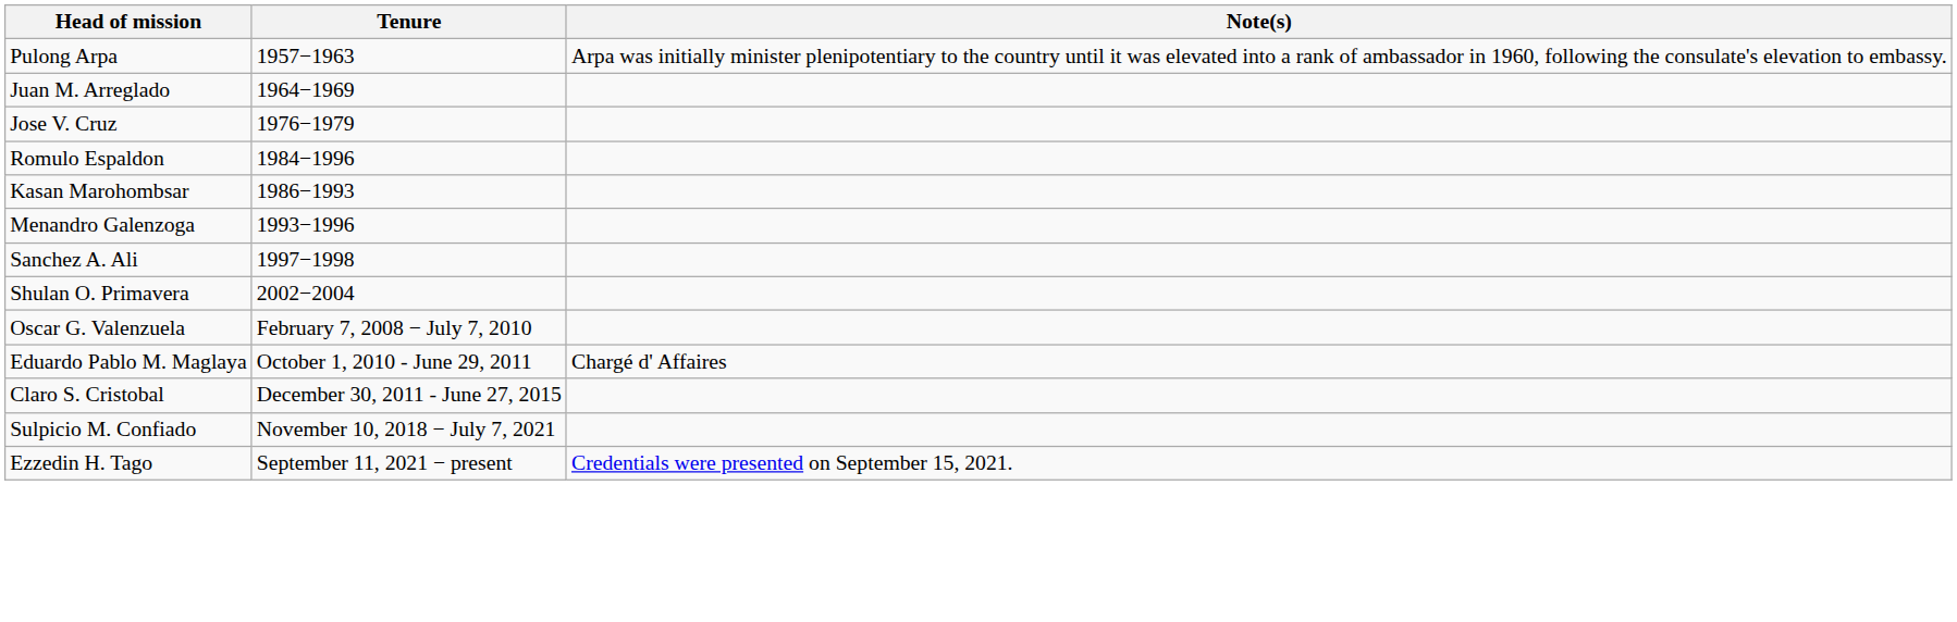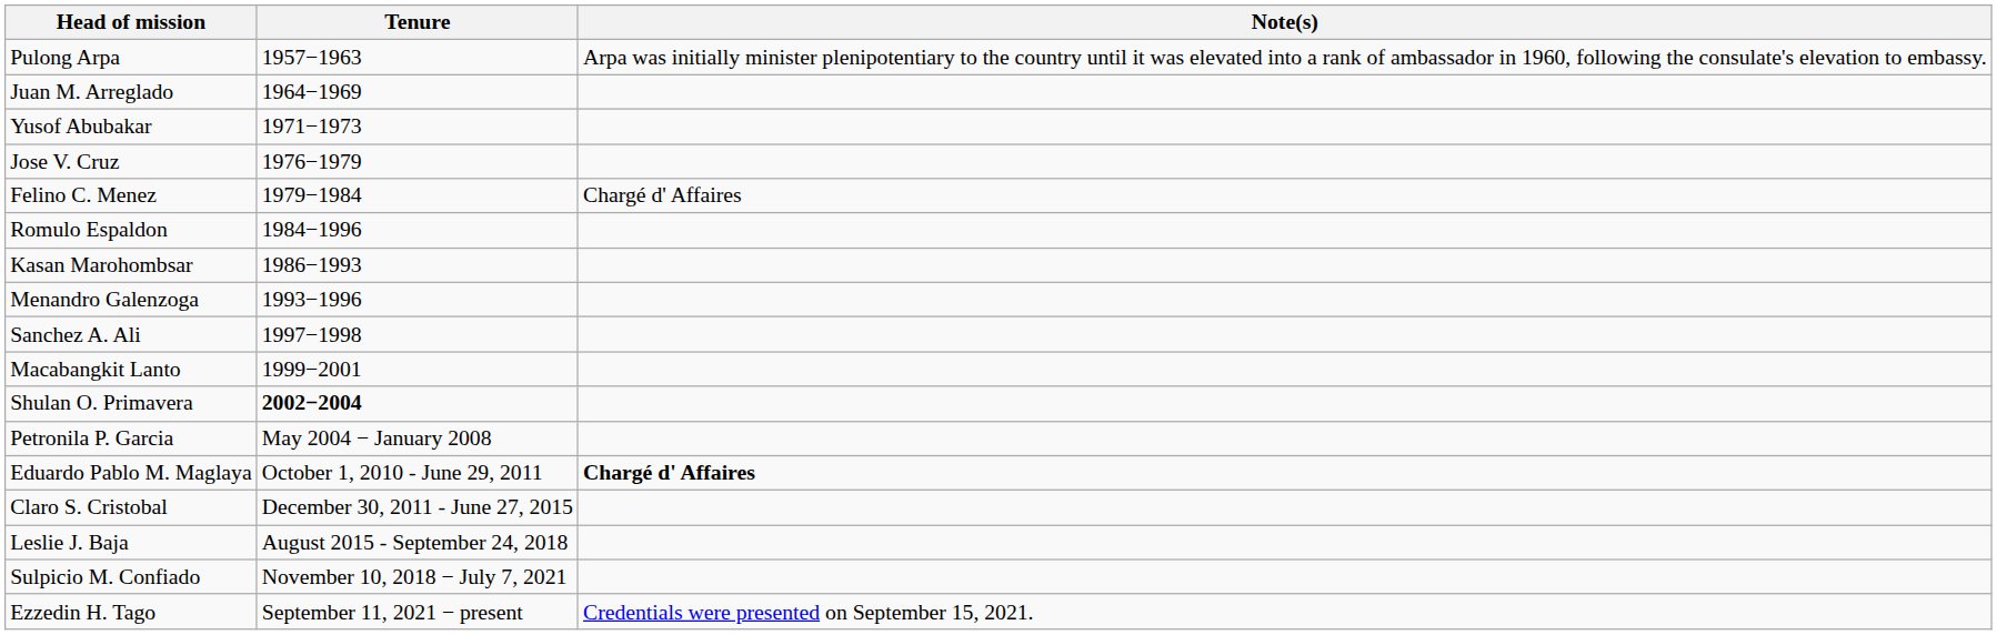 <table class=wikitable>
 <tr>
 <th>Head of mission</th>
 <th>Tenure</th>
 <th>Note(s)</th>
 </tr>
 <tr>
 <td>Pulong Arpa</td>
 <td>1957−1963</td>
 <td>Arpa was initially minister plenipotentiary to the country until it was elevated into a rank of ambassador in 1960, following the consulate's elevation to embassy.</td>
 </tr>
 <tr>
 <td>Juan M. Arreglado</td>
 <td>1964−1969</td>
 <td></td>
 </tr>
 <tr>
+<td>Yusof Abubakar</td>
+<td>1971−1973</td>
+<td></td>
+</tr>
+<tr>
 <td>Jose V. Cruz</td>
 <td>1976−1979</td>
 <td></td>
+</tr>
+<tr>
+<td>Felino C. Menez</td>
+<td>1979−1984</td>
+<td>Chargé d' Affaires</td>
 </tr>
 <tr>
 <td>Romulo Espaldon</td>
 <td>1984−1996</td>
 <td></td>
 </tr>
 <tr>
 <td>Kasan Marohombsar</td>
 <td>1986−1993</td>
 <td></td>
 </tr>
 <tr>
 <td>Menandro Galenzoga</td>
 <td>1993−1996</td>
 <td></td>
 </tr>
 <tr>
 <td>Sanchez A. Ali</td>
 <td>1997−1998</td>
 <td></td>
 </tr>
 <tr>
-<td>Shulan O. Primavera</td>
-<td>2002−2004</td>
+<td>Macabangkit Lanto</td>
+<td>1999−2001</td>
 <td></td>
 </tr>
 <tr>
-<td>Oscar G. Valenzuela</td>
-<td>February 7, 2008 − July 7, 2010</td>
+<td>Shulan O. Primavera</td>
+<td><strong>2002−2004</strong></td>
+<td></td>
+</tr>
+<tr>
+<td>Petronila P. Garcia</td>
+<td>May 2004 − January 2008</td>
 <td></td>
 </tr>
 <tr>
 <td>Eduardo Pablo M. Maglaya</td>
 <td>October 1, 2010 - June 29, 2011</td>
-<td>Chargé d' Affaires</td>
+<td><strong>Chargé d' Affaires</strong></td>
 </tr>
 <tr>
 <td>Claro S. Cristobal</td>
 <td>December 30, 2011 - June 27, 2015</td>
+<td></td>
+</tr>
+<tr>
+<td>Leslie J. Baja</td>
+<td>August 2015 - September 24, 2018</td>
 <td></td>
 </tr>
 <tr>
 <td>Sulpicio M. Confiado</td>
 <td>November 10, 2018 − July 7, 2021</td>
 <td></td>
 </tr>
 <tr>
 <td>Ezzedin H. Tago</td>
 <td>September 11, 2021 − present</td>
 <td><a href='#'>Credentials were presented</a> on September 15, 2021.</td>
 </tr>
 </table>
